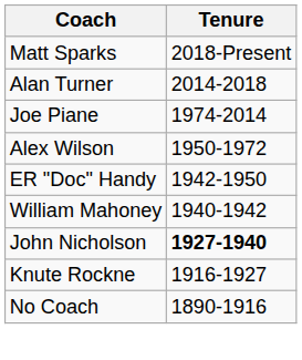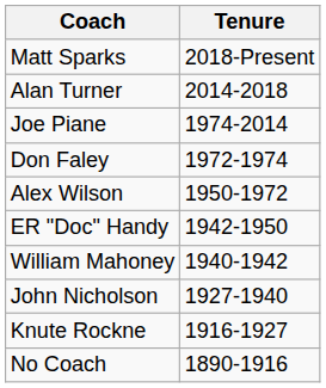 <table class="wikitable">
 <tr>
 <th>Coach</th>
 <th>Tenure</th>
 </tr>
 <tr>
 <td>Matt Sparks</td>
 <td>2018-Present</td>
 </tr>
 <tr>
 <td>Alan Turner</td>
 <td>2014-2018</td>
 </tr>
 <tr>
 <td>Joe Piane</td>
 <td>1974-2014</td>
 </tr>
 <tr>
+<td>Don Faley</td>
+<td>1972-1974</td>
+</tr>
+<tr>
 <td>Alex Wilson</td>
 <td>1950-1972</td>
 </tr>
 <tr>
 <td>ER "Doc" Handy</td>
 <td>1942-1950</td>
 </tr>
 <tr>
 <td>William Mahoney</td>
 <td>1940-1942</td>
 </tr>
 <tr>
 <td>John Nicholson</td>
-<td><strong>1927-1940</strong></td>
+<td>1927-1940</td>
 </tr>
 <tr>
 <td>Knute Rockne</td>
 <td>1916-1927</td>
 </tr>
 <tr>
 <td>No Coach</td>
 <td>1890-1916</td>
 </tr>
 </table>
